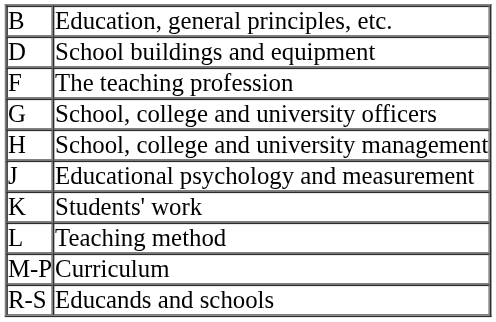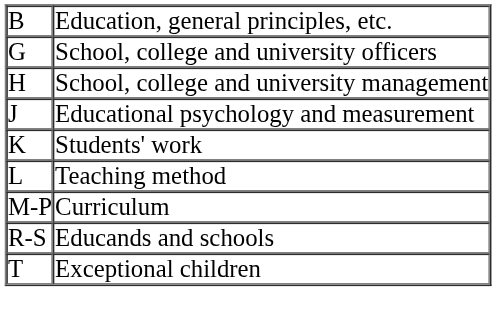 <table border="1" cellpadding="0" cellspacing="0" align="center">
 <tr>
 <td>B</td>
 <td>Education, general principles, etc.</td>
-</tr>
-<tr>
-<td>D</td>
-<td>School buildings and equipment</td>
-</tr>
-<tr>
-<td>F</td>
-<td>The teaching profession</td>
 </tr>
 <tr>
 <td>G</td>
 <td>School, college and university officers</td>
 </tr>
 <tr>
 <td>H</td>
 <td>School, college and university management</td>
 </tr>
 <tr>
 <td>J</td>
 <td>Educational psychology and measurement</td>
 </tr>
 <tr>
 <td>K</td>
 <td>Students' work</td>
 </tr>
 <tr>
 <td>L</td>
 <td>Teaching method</td>
 </tr>
 <tr>
 <td>M-P</td>
 <td>Curriculum</td>
 </tr>
 <tr>
 <td>R-S</td>
 <td>Educands and schools</td>
 </tr>
+<tr>
+<td>T</td>
+<td>Exceptional children</td>
+</tr>
 </table>
